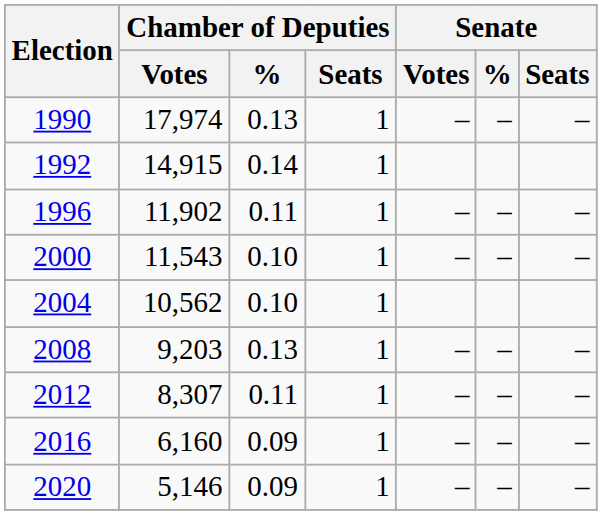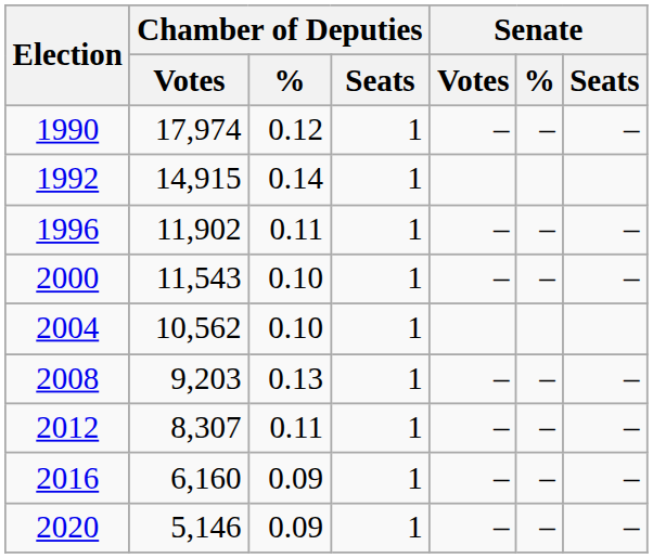 <table class=wikitable style=text-align:right>
 <tr>
 <th rowspan=2>Election</th>
 <th colspan=3>Chamber of Deputies</th>
 <th colspan=3>Senate</th>
 </tr>
 <tr>
 <th>Votes</th>
 <th>%</th>
 <th>Seats</th>
 <th>Votes</th>
 <th>%</th>
 <th>Seats</th>
 </tr>
 <tr>
 <td align=center><a href='#'>1990</a></td>
 <td>17,974</td>
-<td>0.13</td>
+<td>0.12</td>
 <td>1</td>
 <td>–</td>
 <td>–</td>
 <td>–</td>
 </tr>
 <tr>
 <td align=center><a href='#'>1992</a></td>
 <td>14,915</td>
 <td>0.14</td>
 <td>1</td>
 <td></td>
 <td></td>
 <td></td>
 </tr>
 <tr>
 <td align=center><a href='#'>1996</a></td>
 <td>11,902</td>
 <td>0.11</td>
 <td>1</td>
 <td>–</td>
 <td>–</td>
 <td>–</td>
 </tr>
 <tr>
 <td align=center><a href='#'>2000</a></td>
 <td>11,543</td>
 <td>0.10</td>
 <td>1</td>
 <td>–</td>
 <td>–</td>
 <td>–</td>
 </tr>
 <tr>
 <td align=center><a href='#'>2004</a></td>
 <td>10,562</td>
 <td>0.10</td>
 <td>1</td>
 <td></td>
 <td></td>
 <td></td>
 </tr>
 <tr>
 <td align=center><a href='#'>2008</a></td>
 <td>9,203</td>
 <td>0.13</td>
 <td>1</td>
 <td>–</td>
 <td>–</td>
 <td>–</td>
 </tr>
 <tr>
 <td align=center><a href='#'>2012</a></td>
 <td>8,307</td>
 <td>0.11</td>
 <td>1</td>
 <td>–</td>
 <td>–</td>
 <td>–</td>
 </tr>
 <tr>
 <td align=center><a href='#'>2016</a></td>
 <td>6,160</td>
 <td>0.09</td>
 <td>1</td>
 <td>–</td>
 <td>–</td>
 <td>–</td>
 </tr>
 <tr>
 <td align=center><a href='#'>2020</a></td>
 <td>5,146</td>
 <td>0.09</td>
 <td>1</td>
 <td>–</td>
 <td>–</td>
 <td>–</td>
 </tr>
 </table>
